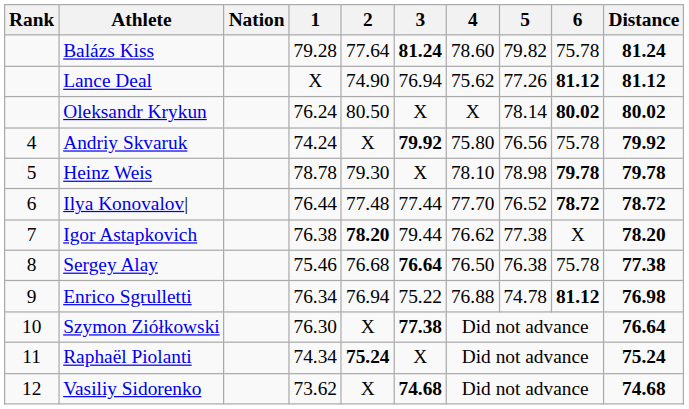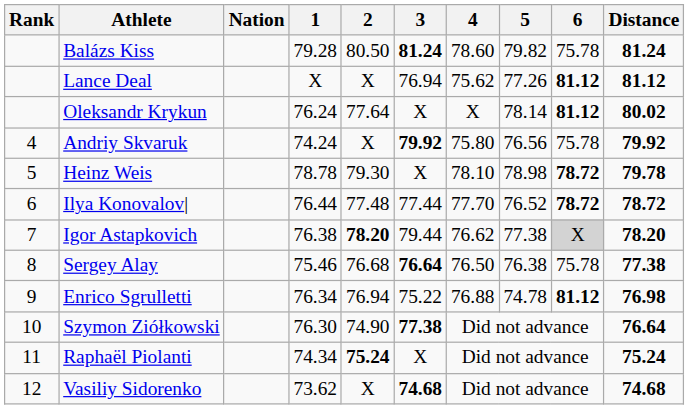 <table class="wikitable sortable" style="text-align:center">
 <tr>
 <th>Rank</th>
 <th>Athlete</th>
 <th>Nation</th>
 <th>1</th>
 <th>2</th>
 <th>3</th>
 <th>4</th>
 <th>5</th>
 <th>6</th>
 <th>Distance</th>
 </tr>
 <tr>
 <td></td>
 <td align=left><a href='#'>Balázs Kiss</a></td>
 <td align=left></td>
 <td>79.28</td>
-<td>77.64</td>
+<td>80.50</td>
 <td><strong>81.24</strong></td>
 <td>78.60</td>
 <td>79.82</td>
 <td>75.78</td>
 <td><strong>81.24</strong></td>
 </tr>
 <tr>
 <td></td>
 <td align=left><a href='#'>Lance Deal</a></td>
 <td align=left></td>
 <td data-sort-value=1.00>X</td>
-<td>74.90</td>
+<td data-sort-value=1.00>X</td>
 <td>76.94</td>
 <td>75.62</td>
 <td>77.26</td>
 <td><strong>81.12</strong></td>
 <td><strong>81.12</strong></td>
 </tr>
 <tr>
 <td></td>
 <td align=left><a href='#'>Oleksandr Krykun</a></td>
 <td align=left></td>
 <td>76.24</td>
-<td>80.50</td>
+<td>77.64</td>
 <td data-sort-value=1.00>X</td>
 <td data-sort-value=1.00>X</td>
 <td>78.14</td>
-<td><strong>80.02</strong></td>
+<td><strong>81.12</strong></td>
 <td><strong>80.02</strong></td>
 </tr>
 <tr>
 <td>4</td>
 <td align=left><a href='#'>Andriy Skvaruk</a></td>
 <td align=left></td>
 <td>74.24</td>
 <td data-sort-value=1.00>X</td>
 <td><strong>79.92</strong></td>
 <td>75.80</td>
 <td>76.56</td>
 <td>75.78</td>
 <td><strong>79.92</strong></td>
 </tr>
 <tr>
 <td>5</td>
 <td align=left><a href='#'>Heinz Weis</a></td>
 <td align=left></td>
 <td>78.78</td>
 <td>79.30</td>
 <td data-sort-value=1.00>X</td>
 <td>78.10</td>
 <td>78.98</td>
-<td><strong>79.78</strong></td>
+<td><strong>78.72</strong></td>
 <td><strong>79.78</strong></td>
 </tr>
 <tr>
 <td>6</td>
 <td align=left><a href='#'>Ilya Konovalov</a>|</td>
 <td align=left></td>
 <td>76.44</td>
 <td>77.48</td>
 <td>77.44</td>
 <td>77.70</td>
 <td>76.52</td>
 <td><strong>78.72</strong></td>
 <td><strong>78.72</strong></td>
 </tr>
 <tr>
 <td>7</td>
 <td align=left><a href='#'>Igor Astapkovich</a></td>
 <td align=left></td>
 <td>76.38</td>
 <td><strong>78.20</strong></td>
 <td>79.44</td>
 <td>76.62</td>
 <td>77.38</td>
-<td data-sort-value=1.00>X</td>
+<td data-sort-value=1.00 style="background: lightgrey;">X</td>
 <td><strong>78.20</strong></td>
 </tr>
 <tr>
 <td>8</td>
 <td align=left><a href='#'>Sergey Alay</a></td>
 <td align=left></td>
 <td>75.46</td>
 <td>76.68</td>
 <td><strong>76.64</strong></td>
 <td>76.50</td>
 <td>76.38</td>
 <td>75.78</td>
 <td><strong>77.38</strong></td>
 </tr>
 <tr>
 <td>9</td>
 <td align=left><a href='#'>Enrico Sgrulletti</a></td>
 <td align=left></td>
 <td>76.34</td>
 <td>76.94</td>
 <td>75.22</td>
 <td>76.88</td>
 <td>74.78</td>
 <td><strong>81.12</strong></td>
 <td><strong>76.98</strong></td>
 </tr>
 <tr>
 <td>10</td>
 <td align=left><a href='#'>Szymon Ziółkowski</a></td>
 <td align=left></td>
 <td>76.30</td>
-<td data-sort-value=1.00>X</td>
+<td>74.90</td>
 <td><strong>77.38</strong></td>
 <td colspan=3 data-sort-value=0.00>Did not advance</td>
 <td><strong>76.64</strong></td>
 </tr>
 <tr>
 <td>11</td>
 <td align=left><a href='#'>Raphaël Piolanti</a></td>
 <td align=left></td>
 <td>74.34</td>
 <td><strong>75.24</strong></td>
 <td data-sort-value=1.00>X</td>
 <td colspan=3 data-sort-value=0.00>Did not advance</td>
 <td><strong>75.24</strong></td>
 </tr>
 <tr>
 <td>12</td>
 <td align=left><a href='#'>Vasiliy Sidorenko</a></td>
 <td align=left></td>
 <td>73.62</td>
 <td data-sort-value=1.00>X</td>
 <td><strong>74.68</strong></td>
 <td colspan=3 data-sort-value=0.00>Did not advance</td>
 <td><strong>74.68</strong></td>
 </tr>
 </table>
